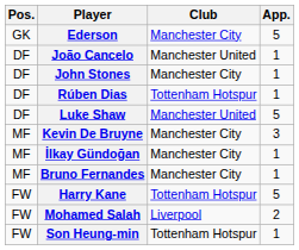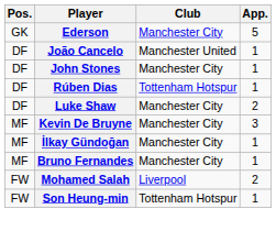 <table class="wikitable plainrowheaders" style="text-align: left">
 <tr>
 <th scope="col">Pos.</th>
 <th scope="col">Player</th>
 <th scope="col">Club</th>
 <th scope="col">App.</th>
 </tr>
 <tr>
 <td style="text-align:center">GK</td>
 <th scope="row"><a href='#'>Ederson</a> </th>
 <td><a href='#'>Manchester City</a></td>
 <td style="text-align:center">5</td>
 </tr>
 <tr>
 <td style="text-align:center">DF</td>
 <th scope="row"><a href='#'>João Cancelo</a></th>
 <td>Manchester United</td>
 <td style="text-align:center">1</td>
 </tr>
 <tr>
 <td style="text-align:center">DF</td>
 <th scope="row"><a href='#'>John Stones</a></th>
 <td>Manchester City</td>
 <td style="text-align:center">1</td>
 </tr>
 <tr>
 <td style="text-align:center">DF</td>
 <th scope="row"><a href='#'>Rúben Dias</a></th>
 <td><a href='#'>Tottenham Hotspur</a></td>
 <td style="text-align:center">1</td>
 </tr>
 <tr>
 <td style="text-align:center">DF</td>
 <th scope="row"><a href='#'>Luke Shaw</a> </th>
-<td><a href='#'>Manchester United</a></td>
-<td style="text-align:center">5</td>
+<td>Manchester City</td>
+<td style="text-align:center">2</td>
 </tr>
 <tr>
 <td style="text-align:center">MF</td>
 <th scope="row"><a href='#'>Kevin De Bruyne</a> </th>
 <td>Manchester City</td>
 <td style="text-align:center">3</td>
 </tr>
 <tr>
 <td style="text-align:center">MF</td>
 <th scope="row"><a href='#'>İlkay Gündoğan</a></th>
 <td>Manchester City</td>
 <td style="text-align:center">1</td>
 </tr>
 <tr>
 <td style="text-align:center">MF</td>
 <th scope="row"><a href='#'>Bruno Fernandes</a></th>
 <td>Manchester City</td>
 <td style="text-align:center">1</td>
 </tr>
 <tr>
 <td style="text-align:center">FW</td>
-<th scope="row"><a href='#'>Harry Kane</a> </th>
-<td><a href='#'>Tottenham Hotspur</a></td>
-<td style="text-align:center">5</td>
-</tr>
-<tr>
-<td style="text-align:center">FW</td>
 <th scope="row"><a href='#'>Mohamed Salah</a> </th>
 <td><a href='#'>Liverpool</a></td>
 <td style="text-align:center">2</td>
 </tr>
 <tr>
 <td style="text-align:center">FW</td>
 <th scope="row"><a href='#'>Son Heung-min</a></th>
 <td>Tottenham Hotspur</td>
 <td style="text-align:center">1</td>
 </tr>
 </table>
